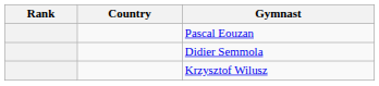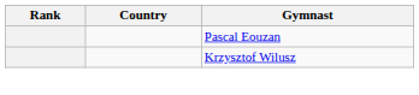 <table class="wikitable" width=500>
 <tr bgcolor="#efefef">
 <th>Rank</th>
 <th>Country</th>
 <th>Gymnast</th>
 </tr>
 <tr>
 <th></th>
 <td></td>
 <td><a href='#'>Pascal Eouzan</a></td>
 </tr>
 <tr>
 <th></th>
 <td></td>
-<td><a href='#'>Didier Semmola</a></td>
-</tr>
-<tr>
-<th></th>
-<td></td>
 <td><a href='#'>Krzysztof Wilusz</a></td>
 </tr>
 </table>
